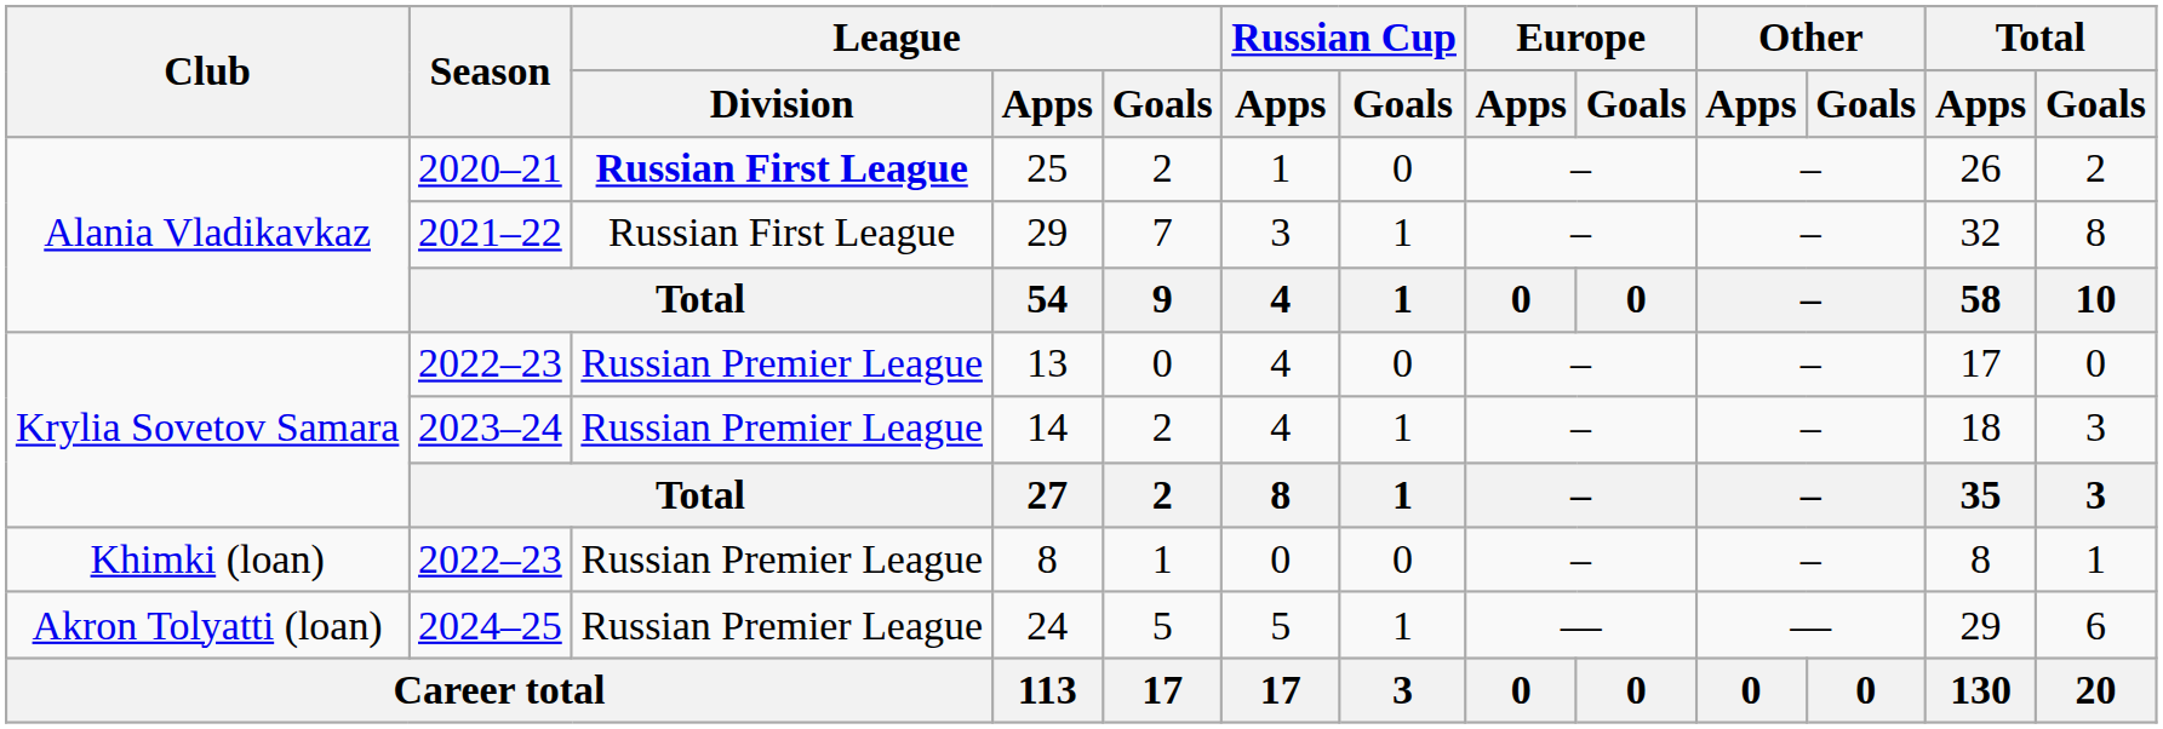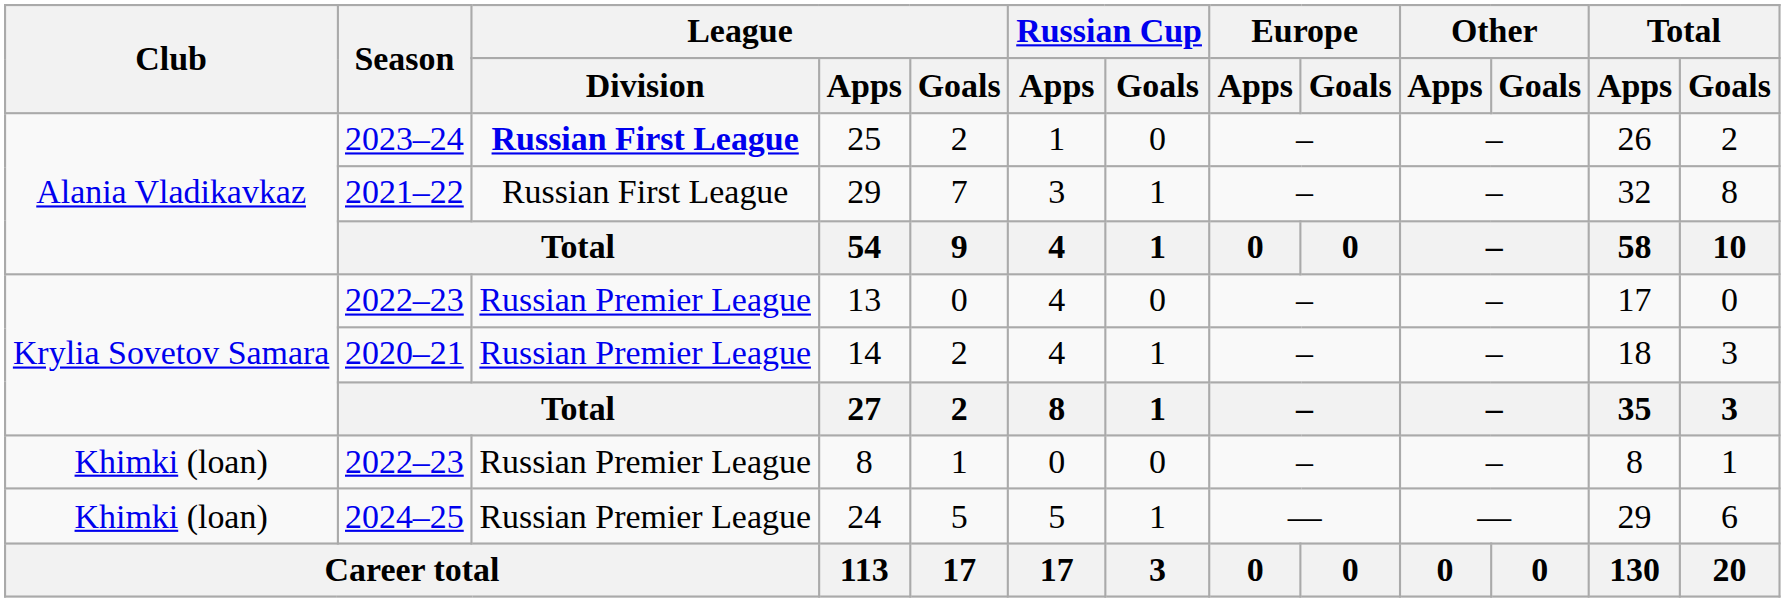 <table class="wikitable" style="text-align: center;">
 <tr>
 <th rowspan=2>Club</th>
 <th rowspan=2>Season</th>
 <th colspan=3>League</th>
 <th colspan=2><a href='#'>Russian Cup</a></th>
 <th colspan=2>Europe</th>
 <th colspan=2>Other</th>
 <th colspan=2>Total</th>
 </tr>
 <tr>
 <th>Division</th>
 <th>Apps</th>
 <th>Goals</th>
 <th>Apps</th>
 <th>Goals</th>
 <th>Apps</th>
 <th>Goals</th>
 <th>Apps</th>
 <th>Goals</th>
 <th>Apps</th>
 <th>Goals</th>
 </tr>
 <tr>
 <td rowspan="3"><a href='#'>Alania Vladikavkaz</a></td>
-<td><a href='#'>2020–21</a></td>
+<td><a href='#'>2023–24</a></td>
 <td><strong><a href='#'>Russian First League</a></strong></td>
 <td>25</td>
 <td>2</td>
 <td>1</td>
 <td>0</td>
 <td colspan=2>–</td>
 <td colspan=2>–</td>
 <td>26</td>
 <td>2</td>
 </tr>
 <tr>
 <td><a href='#'>2021–22</a></td>
 <td>Russian First League</td>
 <td>29</td>
 <td>7</td>
 <td>3</td>
 <td>1</td>
 <td colspan=2>–</td>
 <td colspan=2>–</td>
 <td>32</td>
 <td>8</td>
 </tr>
 <tr>
 <th colspan=2>Total</th>
 <th>54</th>
 <th>9</th>
 <th>4</th>
 <th>1</th>
 <th>0</th>
 <th>0</th>
 <th colspan=2>–</th>
 <th>58</th>
 <th>10</th>
 </tr>
 <tr>
 <td rowspan="3"><a href='#'>Krylia Sovetov Samara</a></td>
 <td><a href='#'>2022–23</a></td>
 <td><a href='#'>Russian Premier League</a></td>
 <td>13</td>
 <td>0</td>
 <td>4</td>
 <td>0</td>
 <td colspan=2>–</td>
 <td colspan=2>–</td>
 <td>17</td>
 <td>0</td>
 </tr>
 <tr>
-<td><a href='#'>2023–24</a></td>
+<td><a href='#'>2020–21</a></td>
 <td><a href='#'>Russian Premier League</a></td>
 <td>14</td>
 <td>2</td>
 <td>4</td>
 <td>1</td>
 <td colspan=2>–</td>
 <td colspan=2>–</td>
 <td>18</td>
 <td>3</td>
 </tr>
 <tr>
 <th colspan=2>Total</th>
 <th>27</th>
 <th>2</th>
 <th>8</th>
 <th>1</th>
 <th colspan=2>–</th>
 <th colspan=2>–</th>
 <th>35</th>
 <th>3</th>
 </tr>
 <tr>
 <td><a href='#'>Khimki</a> (loan)</td>
 <td><a href='#'>2022–23</a></td>
 <td>Russian Premier League</td>
 <td>8</td>
 <td>1</td>
 <td>0</td>
 <td>0</td>
 <td colspan=2>–</td>
 <td colspan=2>–</td>
 <td>8</td>
 <td>1</td>
 </tr>
 <tr>
-<td><a href='#'>Akron Tolyatti</a> (loan)</td>
+<td><a href='#'>Khimki</a> (loan)</td>
 <td><a href='#'>2024–25</a></td>
 <td>Russian Premier League</td>
 <td>24</td>
 <td>5</td>
 <td>5</td>
 <td>1</td>
 <td colspan="2">—</td>
 <td colspan="2">—</td>
 <td>29</td>
 <td>6</td>
 </tr>
 <tr>
 <th colspan="3">Career total</th>
 <th>113</th>
 <th>17</th>
 <th>17</th>
 <th>3</th>
 <th>0</th>
 <th>0</th>
 <th>0</th>
 <th>0</th>
 <th>130</th>
 <th>20</th>
 </tr>
 </table>
